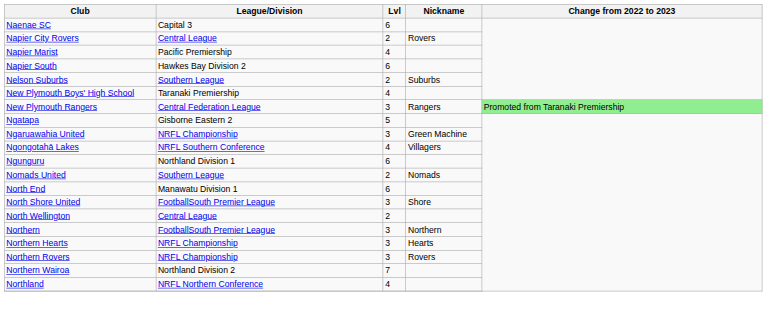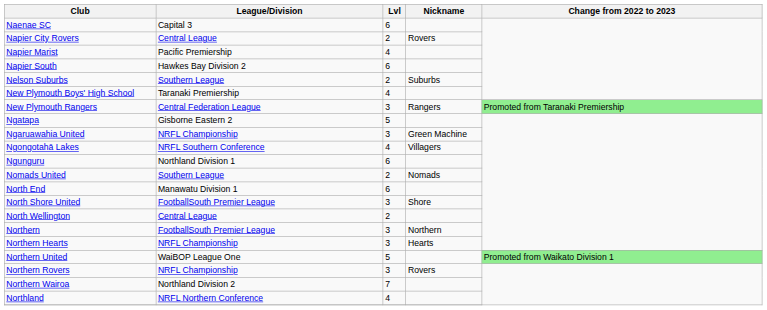 <table class="wikitable sortable" width=100% style="font-size:90%">
 <tr>
 <th width=20%>Club</th>
 <th width=30%>League/Division</th>
 <th width=3%>Lvl</th>
 <th width=10%>Nickname</th>
 <th width=37%>Change from 2022 to 2023</th>
 </tr>
 <tr>
 <td><a href='#'>Naenae SC</a></td>
 <td>Capital 3</td>
 <td>6</td>
 <td></td>
 </tr>
 <tr>
 <td><a href='#'>Napier City Rovers</a></td>
 <td><a href='#'>Central League</a></td>
 <td>2</td>
 <td>Rovers</td>
 </tr>
 <tr>
 <td><a href='#'>Napier Marist</a></td>
 <td>Pacific Premiership</td>
 <td>4</td>
 <td></td>
 </tr>
 <tr>
 <td><a href='#'>Napier South</a></td>
 <td>Hawkes Bay Division 2</td>
 <td>6</td>
 <td></td>
 </tr>
 <tr>
 <td><a href='#'>Nelson Suburbs</a></td>
 <td><a href='#'>Southern League</a></td>
 <td>2</td>
 <td>Suburbs</td>
 </tr>
 <tr>
 <td><a href='#'>New Plymouth Boys' High School</a></td>
 <td>Taranaki Premiership</td>
 <td>4</td>
 <td></td>
 </tr>
 <tr>
 <td><a href='#'>New Plymouth Rangers</a></td>
 <td><a href='#'>Central Federation League</a></td>
 <td>3</td>
 <td>Rangers</td>
 <td style="background:lightgreen">Promoted from Taranaki Premiership</td>
 </tr>
 <tr>
 <td><a href='#'>Ngatapa</a></td>
 <td>Gisborne Eastern 2</td>
 <td>5</td>
 <td></td>
 </tr>
 <tr>
 <td><a href='#'>Ngaruawahia United</a></td>
 <td><a href='#'>NRFL Championship</a></td>
 <td>3</td>
 <td>Green Machine</td>
 </tr>
 <tr>
 <td><a href='#'>Ngongotahā Lakes</a></td>
 <td><a href='#'>NRFL Southern Conference</a></td>
 <td>4</td>
 <td>Villagers</td>
 </tr>
 <tr>
 <td><a href='#'>Ngunguru</a></td>
 <td>Northland Division 1</td>
 <td>6</td>
 <td></td>
 </tr>
 <tr>
 <td><a href='#'>Nomads United</a></td>
 <td><a href='#'>Southern League</a></td>
 <td>2</td>
 <td>Nomads</td>
 </tr>
 <tr>
 <td><a href='#'>North End</a></td>
 <td>Manawatu Division 1</td>
 <td>6</td>
 <td></td>
 </tr>
 <tr>
 <td><a href='#'>North Shore United</a></td>
 <td><a href='#'>FootballSouth Premier League</a></td>
 <td>3</td>
 <td>Shore</td>
 </tr>
 <tr>
 <td><a href='#'>North Wellington</a></td>
 <td><a href='#'>Central League</a></td>
 <td>2</td>
 <td></td>
 </tr>
 <tr>
 <td><a href='#'>Northern</a></td>
 <td><a href='#'>FootballSouth Premier League</a></td>
 <td>3</td>
 <td>Northern</td>
 </tr>
 <tr>
 <td><a href='#'>Northern Hearts</a></td>
 <td><a href='#'>NRFL Championship</a></td>
 <td>3</td>
 <td>Hearts</td>
 </tr>
 <tr>
+<td><a href='#'>Northern United</a></td>
+<td>WaiBOP League One</td>
+<td>5</td>
+<td></td>
+<td style="background:lightgreen">Promoted from Waikato Division 1</td>
+</tr>
+<tr>
 <td><a href='#'>Northern Rovers</a></td>
 <td><a href='#'>NRFL Championship</a></td>
 <td>3</td>
 <td>Rovers</td>
 </tr>
 <tr>
 <td><a href='#'>Northern Wairoa</a></td>
 <td>Northland Division 2</td>
 <td>7</td>
 <td></td>
 </tr>
 <tr>
 <td><a href='#'>Northland</a></td>
 <td><a href='#'>NRFL Northern Conference</a></td>
 <td>4</td>
 <td></td>
 </tr>
 <tr>
 </tr>
 </table>
